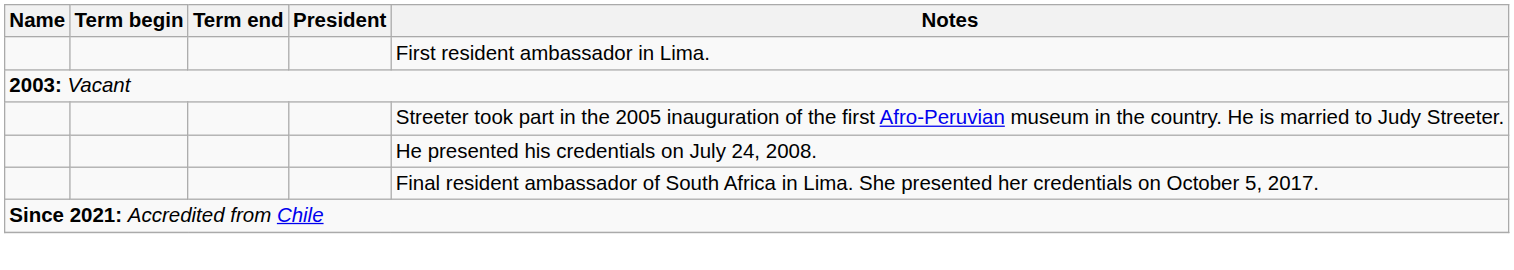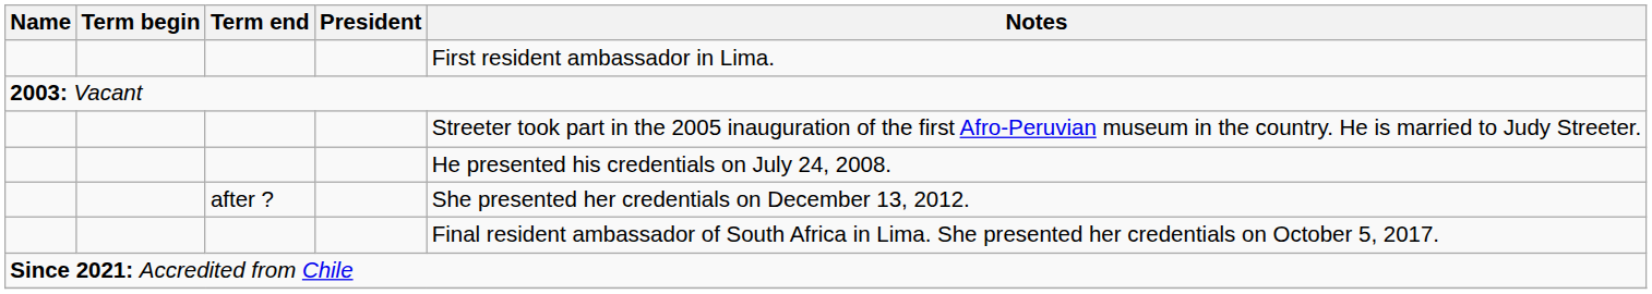 <table class="wikitable sortable"  text-align:center;">
 <tr>
 <th>Name</th>
 <th>Term begin</th>
 <th>Term end</th>
 <th>President</th>
 <th class="unsortable">Notes</th>
 </tr>
 <tr>
 <td></td>
 <td></td>
 <td></td>
 <td></td>
 <td>First resident ambassador in Lima.</td>
 </tr>
 <tr>
 <td colspan=5><div><strong>2003:</strong> <em>Vacant</em></div></td>
 </tr>
 <tr>
 <td></td>
 <td></td>
 <td></td>
 <td></td>
 <td>Streeter took part in the 2005 inauguration of the first <a href='#'>Afro-Peruvian</a> museum in the country. He is married to Judy Streeter.</td>
 </tr>
 <tr>
 <td></td>
 <td></td>
 <td></td>
 <td></td>
 <td>He presented his credentials on July 24, 2008.</td>
 </tr>
 <tr>
 <td></td>
 <td></td>
+<td>after ?</td>
+<td></td>
+<td>She presented her credentials on December 13, 2012.</td>
+</tr>
+<tr>
+<td></td>
+<td></td>
 <td></td>
 <td></td>
 <td>Final resident ambassador of South Africa in Lima. She presented her credentials on October 5, 2017.</td>
 </tr>
 <tr>
 <td colspan=5><div><strong>Since 2021:</strong> <em>Accredited from <a href='#'>Chile</a></em></div></td>
 </tr>
 <tr>
 </tr>
 </table>
